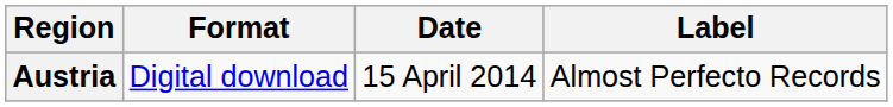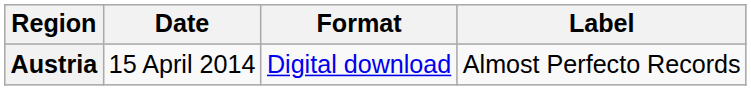 <table class="wikitable plainrowheaders">
 <tr>
 <th scope="col">Region</th>
+<th scope="col">Date</th>
 <th scope="col">Format</th>
-<th scope="col">Date</th>
 <th scope="col">Label</th>
 </tr>
 <tr>
 <th scope="row">Austria</th>
+<td>15 April 2014</td>
 <td><a href='#'>Digital download</a></td>
-<td>15 April 2014</td>
 <td>Almost Perfecto Records</td>
 </tr>
 </table>
